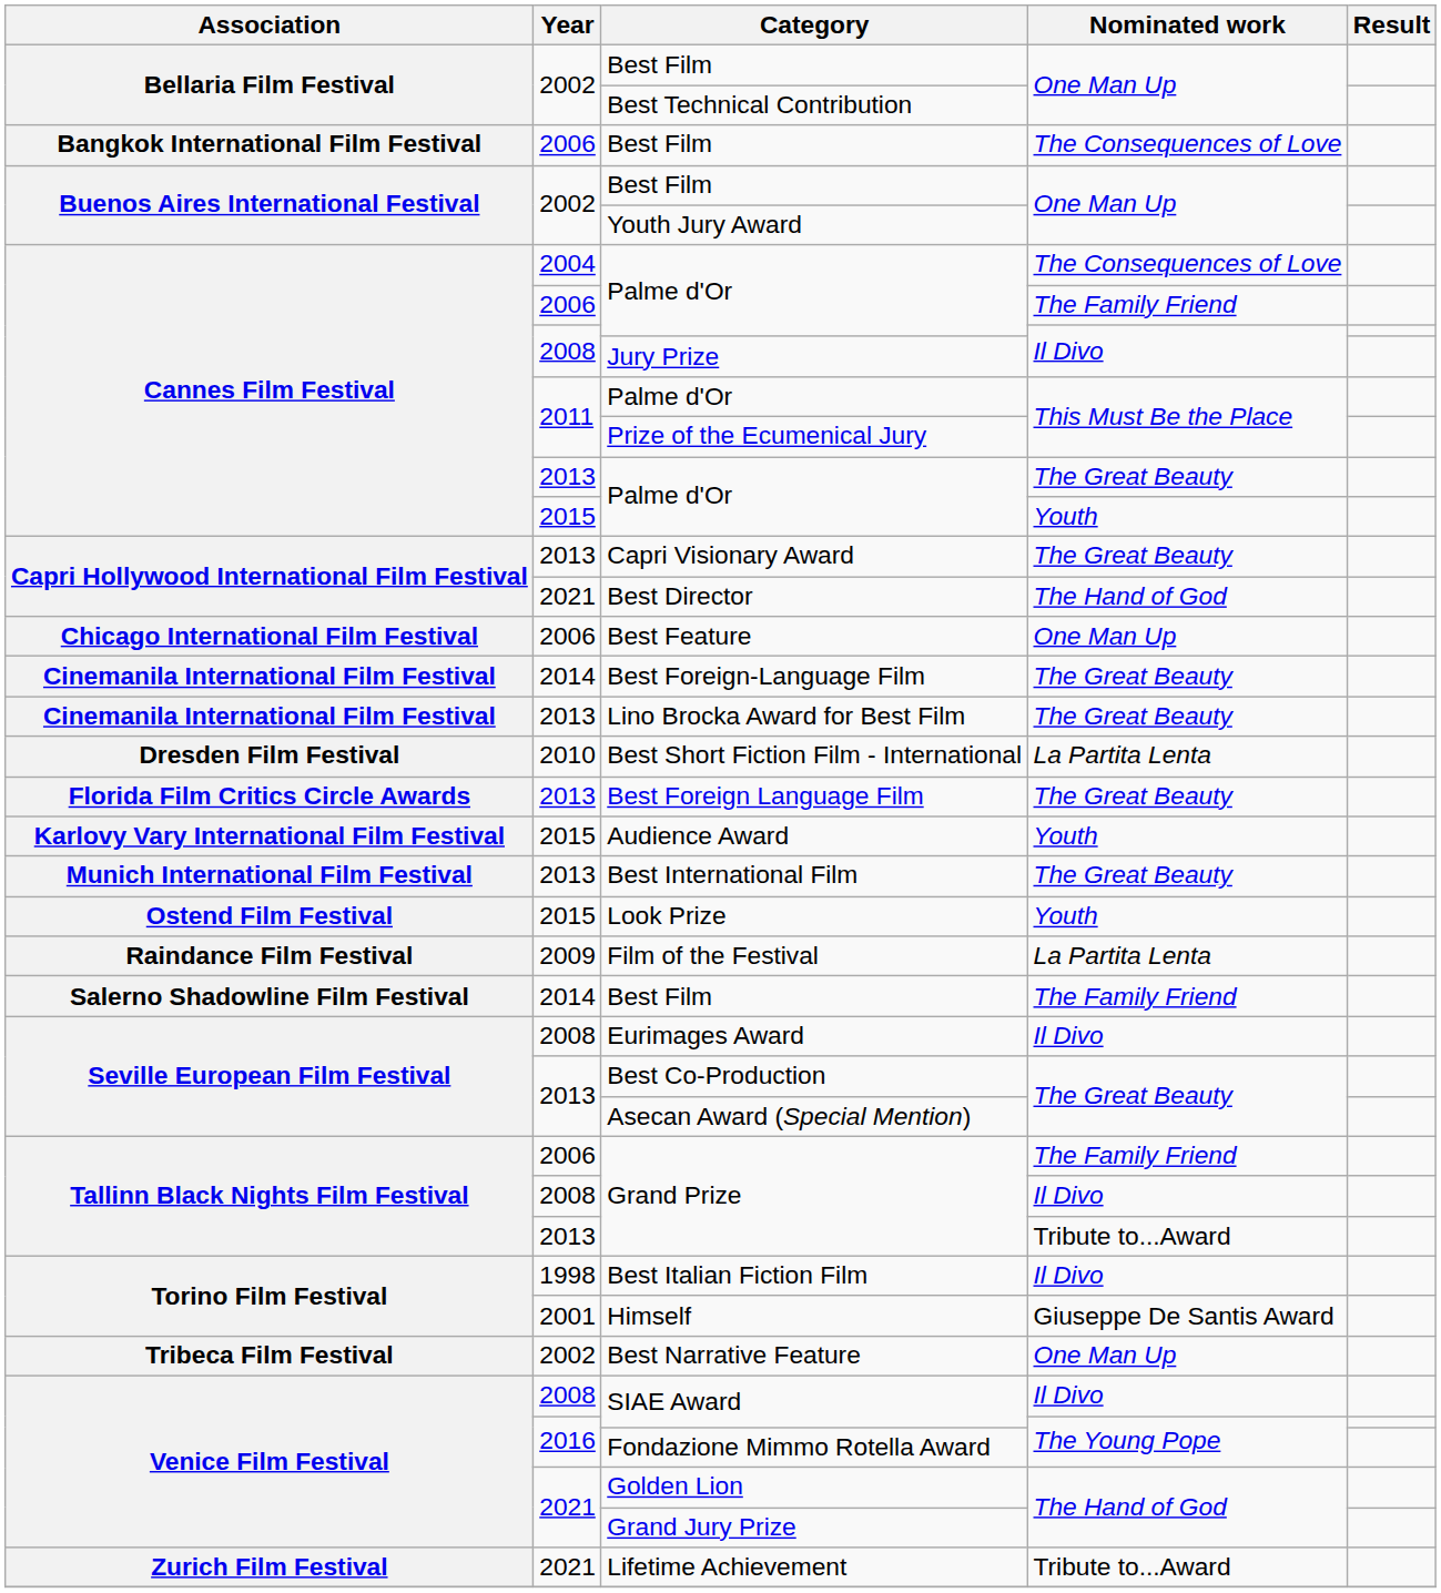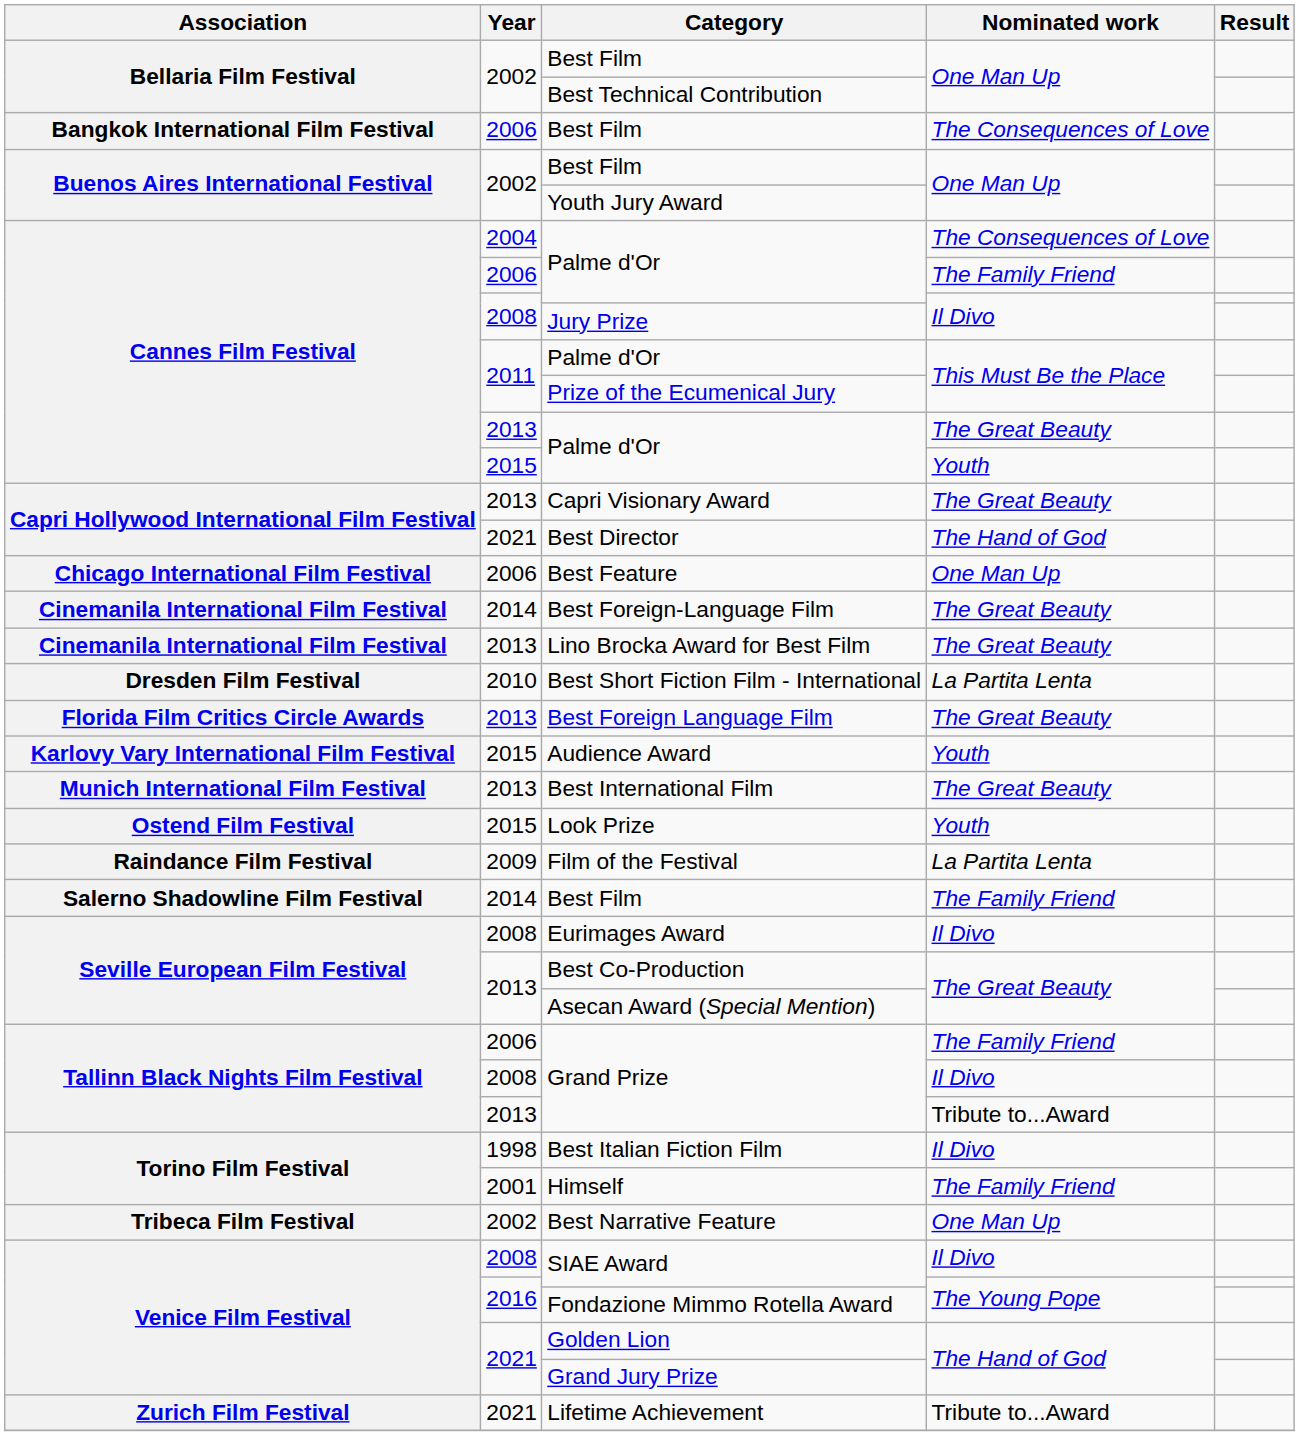 <table class="wikitable sortable">
 <tr>
 <th>Association</th>
 <th>Year</th>
 <th>Category</th>
 <th>Nominated work</th>
 <th>Result</th>
 </tr>
 <tr>
 <th rowspan="2">Bellaria Film Festival</th>
 <td rowspan="2">2002</td>
 <td>Best Film</td>
 <td rowspan="2"><em><a href='#'>One Man Up</a></em></td>
 <td></td>
 </tr>
 <tr>
 <td>Best Technical Contribution</td>
 <td></td>
 </tr>
 <tr>
 <th rowspan="1">Bangkok International Film Festival</th>
 <td rowspan="1"><a href='#'>2006</a></td>
 <td>Best Film</td>
 <td><em><a href='#'>The Consequences of Love</a></em></td>
 <td></td>
 </tr>
 <tr>
 <th rowspan="2"><a href='#'>Buenos Aires International Festival</a></th>
 <td rowspan="2">2002</td>
 <td>Best Film</td>
 <td rowspan="2"><em><a href='#'>One Man Up</a></em></td>
 <td></td>
 </tr>
 <tr>
 <td>Youth Jury Award</td>
 <td></td>
 </tr>
 <tr>
 <th rowspan="8"><a href='#'>Cannes Film Festival</a></th>
 <td rowspan="1"><a href='#'>2004</a></td>
 <td rowspan="3">Palme d'Or</td>
 <td><em><a href='#'>The Consequences of Love</a></em></td>
 <td></td>
 </tr>
 <tr>
 <td rowspan="1"><a href='#'>2006</a></td>
 <td><em><a href='#'>The Family Friend</a></em></td>
 <td></td>
 </tr>
 <tr>
 <td rowspan="2"><a href='#'>2008</a></td>
 <td rowspan="2"><em><a href='#'>Il Divo</a></em></td>
 <td></td>
 </tr>
 <tr>
 <td><a href='#'>Jury Prize</a></td>
 <td></td>
 </tr>
 <tr>
 <td rowspan="2"><a href='#'>2011</a></td>
 <td>Palme d'Or</td>
 <td rowspan="2"><em><a href='#'>This Must Be the Place</a></em></td>
 <td></td>
 </tr>
 <tr>
 <td><a href='#'>Prize of the Ecumenical Jury</a></td>
 <td></td>
 </tr>
 <tr>
 <td rowspan="1"><a href='#'>2013</a></td>
 <td rowspan="2">Palme d'Or</td>
 <td><em><a href='#'>The Great Beauty</a></em></td>
 <td></td>
 </tr>
 <tr>
 <td rowspan="1"><a href='#'>2015</a></td>
 <td><em><a href='#'>Youth</a></em></td>
 <td></td>
 </tr>
 <tr>
 <th rowspan="2"><a href='#'>Capri Hollywood International Film Festival</a></th>
 <td>2013</td>
 <td>Capri Visionary Award</td>
 <td><em><a href='#'>The Great Beauty</a></em></td>
 <td></td>
 </tr>
 <tr>
 <td>2021</td>
 <td>Best Director</td>
 <td><em><a href='#'>The Hand of God</a></em></td>
 <td></td>
 </tr>
 <tr>
 <th rowspan="1"><a href='#'>Chicago International Film Festival</a></th>
 <td rowspan="1">2006</td>
 <td>Best Feature</td>
 <td><em><a href='#'>One Man Up</a></em></td>
 <td></td>
 </tr>
 <tr>
 <th rowspan="1"><a href='#'>Cinemanila International Film Festival</a></th>
 <td rowspan="1">2014</td>
 <td>Best Foreign-Language Film</td>
 <td><em><a href='#'>The Great Beauty</a></em></td>
 <td></td>
 </tr>
 <tr>
 <th><a href='#'>Cinemanila International Film Festival</a></th>
 <td>2013</td>
 <td>Lino Brocka Award for Best Film</td>
 <td><em><a href='#'>The Great Beauty</a></em></td>
 <td></td>
 </tr>
 <tr>
 <th rowspan="1">Dresden Film Festival</th>
 <td rowspan="1">2010</td>
 <td>Best Short Fiction Film - International</td>
 <td><em>La Partita Lenta</em></td>
 <td></td>
 </tr>
 <tr>
 <th><a href='#'>Florida Film Critics Circle Awards</a></th>
 <td><a href='#'>2013</a></td>
 <td><a href='#'>Best Foreign Language Film</a></td>
 <td><em><a href='#'>The Great Beauty</a></em></td>
 <td></td>
 </tr>
 <tr>
 <th rowspan="1"><a href='#'>Karlovy Vary International Film Festival</a></th>
 <td rowspan="1">2015</td>
 <td>Audience Award</td>
 <td><em><a href='#'>Youth</a></em></td>
 <td></td>
 </tr>
 <tr>
 <th rowspan="1"><a href='#'>Munich International Film Festival</a></th>
 <td rowspan="1">2013</td>
 <td>Best International Film</td>
 <td><em><a href='#'>The Great Beauty</a></em></td>
 <td></td>
 </tr>
 <tr>
 <th rowspan="1"><a href='#'>Ostend Film Festival</a></th>
 <td rowspan="1">2015</td>
 <td>Look Prize</td>
 <td><em><a href='#'>Youth</a></em></td>
 <td></td>
 </tr>
 <tr>
 <th rowspan="1">Raindance Film Festival</th>
 <td rowspan="1">2009</td>
 <td>Film of the Festival</td>
 <td><em>La Partita Lenta</em></td>
 <td></td>
 </tr>
 <tr>
 <th rowspan="1">Salerno Shadowline Film Festival</th>
 <td rowspan="1">2014</td>
 <td>Best Film</td>
 <td><em><a href='#'>The Family Friend</a></em></td>
 <td></td>
 </tr>
 <tr>
 <th rowspan=3><a href='#'>Seville European Film Festival</a></th>
 <td>2008</td>
 <td>Eurimages Award</td>
 <td><em><a href='#'>Il Divo</a></em></td>
 <td></td>
 </tr>
 <tr>
 <td rowspan=2>2013</td>
 <td>Best Co-Production</td>
 <td rowspan=2><em><a href='#'>The Great Beauty</a></em></td>
 <td></td>
 </tr>
 <tr>
 <td>Asecan Award (<em>Special Mention</em>)</td>
 <td></td>
 </tr>
 <tr>
 <th rowspan=3><a href='#'>Tallinn Black Nights Film Festival</a></th>
 <td>2006</td>
 <td rowspan=3>Grand Prize</td>
 <td><em><a href='#'>The Family Friend</a></em></td>
 <td></td>
 </tr>
 <tr>
 <td>2008</td>
 <td><em><a href='#'>Il Divo</a></em></td>
 <td></td>
 </tr>
 <tr>
 <td>2013</td>
 <td>Tribute to...Award</td>
 <td></td>
 </tr>
 <tr>
 <th rowspan=2>Torino Film Festival</th>
 <td>1998</td>
 <td>Best Italian Fiction Film</td>
 <td><em><a href='#'>Il Divo</a></em></td>
 <td></td>
 </tr>
 <tr>
 <td>2001</td>
 <td>Himself</td>
-<td>Giuseppe De Santis Award</td>
+<td><em><a href='#'>The Family Friend</a></em></td>
 <td></td>
 </tr>
 <tr>
 <th rowspan="1">Tribeca Film Festival</th>
 <td rowspan="1">2002</td>
 <td>Best Narrative Feature</td>
 <td><em><a href='#'>One Man Up</a></em></td>
 <td></td>
 </tr>
 <tr>
 <th rowspan="5"><a href='#'>Venice Film Festival</a></th>
 <td><a href='#'>2008</a></td>
 <td rowspan="2">SIAE Award</td>
 <td><em><a href='#'>Il Divo</a></em></td>
 <td></td>
 </tr>
 <tr>
 <td rowspan="2"><a href='#'>2016</a></td>
 <td rowspan="2"><em><a href='#'>The Young Pope</a></em></td>
 <td></td>
 </tr>
 <tr>
 <td>Fondazione Mimmo Rotella Award</td>
 <td></td>
 </tr>
 <tr>
 <td rowspan="2"><a href='#'>2021</a></td>
 <td><a href='#'>Golden Lion</a></td>
 <td rowspan="2"><em><a href='#'>The Hand of God</a></em></td>
 <td></td>
 </tr>
 <tr>
 <td><a href='#'>Grand Jury Prize</a></td>
 <td></td>
 </tr>
 <tr>
 <th rowspan="1"><a href='#'>Zurich Film Festival</a></th>
 <td rowspan="1">2021</td>
 <td rowspan="1">Lifetime Achievement</td>
 <td>Tribute to...Award</td>
 <td></td>
 </tr>
 <tr>
 </tr>
 </table>
